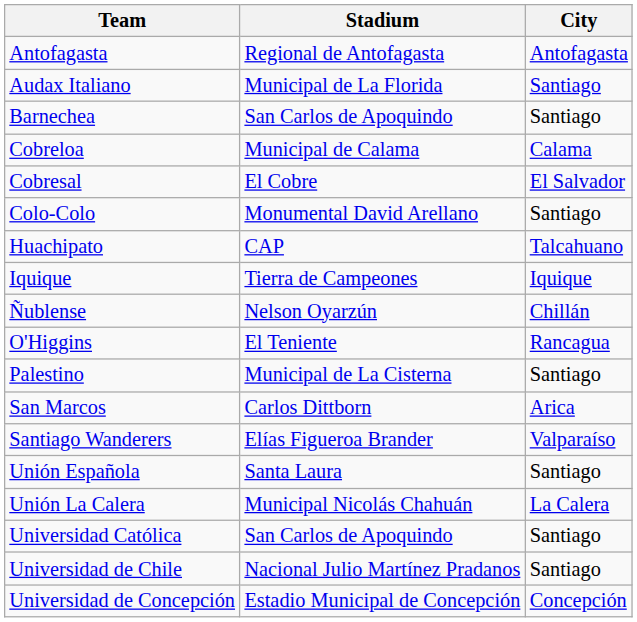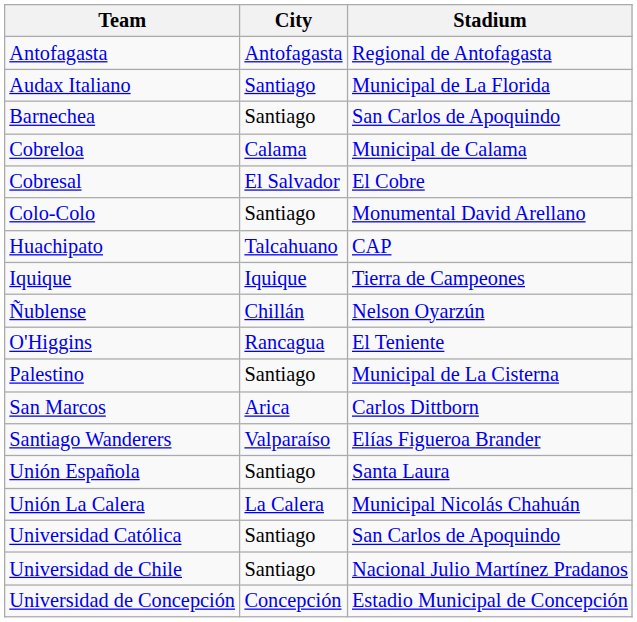 <table class="wikitable sortable">
 <tr>
 <th>Team</th>
+<th>City</th>
 <th>Stadium</th>
-<th>City</th>
 </tr>
 <tr>
 <td><a href='#'>Antofagasta</a></td>
+<td><a href='#'>Antofagasta</a></td>
 <td><a href='#'>Regional de Antofagasta</a></td>
-<td><a href='#'>Antofagasta</a></td>
 </tr>
 <tr>
 <td><a href='#'>Audax Italiano</a></td>
+<td><a href='#'>Santiago</a></td>
 <td><a href='#'>Municipal de La Florida</a></td>
-<td><a href='#'>Santiago</a></td>
 </tr>
 <tr>
 <td><a href='#'>Barnechea</a></td>
+<td>Santiago</td>
 <td><a href='#'>San Carlos de Apoquindo</a></td>
-<td>Santiago</td>
 </tr>
 <tr>
 <td><a href='#'>Cobreloa</a></td>
+<td><a href='#'>Calama</a></td>
 <td><a href='#'>Municipal de Calama</a></td>
-<td><a href='#'>Calama</a></td>
 </tr>
 <tr>
 <td><a href='#'>Cobresal</a></td>
+<td><a href='#'>El Salvador</a></td>
 <td><a href='#'>El Cobre</a></td>
-<td><a href='#'>El Salvador</a></td>
 </tr>
 <tr>
 <td><a href='#'>Colo-Colo</a></td>
+<td>Santiago</td>
 <td><a href='#'>Monumental David Arellano</a></td>
-<td>Santiago</td>
 </tr>
 <tr>
 <td><a href='#'>Huachipato</a></td>
+<td><a href='#'>Talcahuano</a></td>
 <td><a href='#'>CAP</a></td>
-<td><a href='#'>Talcahuano</a></td>
 </tr>
 <tr>
 <td><a href='#'>Iquique</a></td>
+<td><a href='#'>Iquique</a></td>
 <td><a href='#'>Tierra de Campeones</a></td>
-<td><a href='#'>Iquique</a></td>
 </tr>
 <tr>
 <td><a href='#'>Ñublense</a></td>
+<td><a href='#'>Chillán</a></td>
 <td><a href='#'>Nelson Oyarzún</a></td>
-<td><a href='#'>Chillán</a></td>
 </tr>
 <tr>
 <td><a href='#'>O'Higgins</a></td>
+<td><a href='#'>Rancagua</a></td>
 <td><a href='#'>El Teniente</a></td>
-<td><a href='#'>Rancagua</a></td>
 </tr>
 <tr>
 <td><a href='#'>Palestino</a></td>
+<td>Santiago</td>
 <td><a href='#'>Municipal de La Cisterna</a></td>
-<td>Santiago</td>
 </tr>
 <tr>
 <td><a href='#'>San Marcos</a></td>
+<td><a href='#'>Arica</a></td>
 <td><a href='#'>Carlos Dittborn</a></td>
-<td><a href='#'>Arica</a></td>
 </tr>
 <tr>
 <td><a href='#'>Santiago Wanderers</a></td>
+<td><a href='#'>Valparaíso</a></td>
 <td><a href='#'>Elías Figueroa Brander</a></td>
-<td><a href='#'>Valparaíso</a></td>
 </tr>
 <tr>
 <td><a href='#'>Unión Española</a></td>
+<td>Santiago</td>
 <td><a href='#'>Santa Laura</a></td>
-<td>Santiago</td>
 </tr>
 <tr>
 <td><a href='#'>Unión La Calera</a></td>
+<td><a href='#'>La Calera</a></td>
 <td><a href='#'>Municipal Nicolás Chahuán</a></td>
-<td><a href='#'>La Calera</a></td>
 </tr>
 <tr>
 <td><a href='#'>Universidad Católica</a></td>
+<td>Santiago</td>
 <td><a href='#'>San Carlos de Apoquindo</a></td>
-<td>Santiago</td>
 </tr>
 <tr>
 <td><a href='#'>Universidad de Chile</a></td>
+<td>Santiago</td>
 <td><a href='#'>Nacional Julio Martínez Pradanos</a></td>
-<td>Santiago</td>
 </tr>
 <tr>
 <td><a href='#'>Universidad de Concepción</a></td>
+<td><a href='#'>Concepción</a></td>
 <td><a href='#'>Estadio Municipal de Concepción</a></td>
-<td><a href='#'>Concepción</a></td>
 </tr>
 </table>
